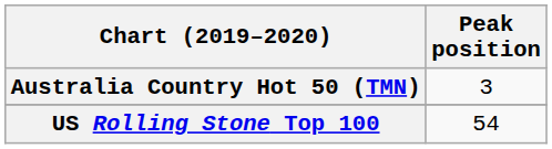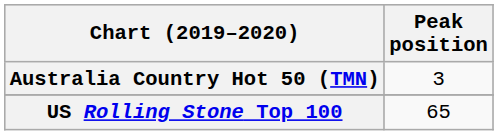 <table class="wikitable sortable plainrowheaders" style="text-align:center">
 <tr>
 <th scope="col">Chart (2019–2020)</th>
 <th scope="col">Peak<br>position</th>
 </tr>
 <tr>
 <th scope="row">Australia Country Hot 50 (<a href='#'>TMN</a>)</th>
 <td>3</td>
 </tr>
 <tr>
 </tr>
 <tr>
 </tr>
 <tr>
 </tr>
 <tr>
 </tr>
 <tr>
 </tr>
 <tr>
 <th scope="row">US <a href='#'><em>Rolling Stone</em> Top 100</a></th>
-<td>54</td>
+<td>65</td>
 </tr>
 </table>
